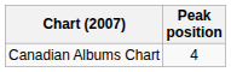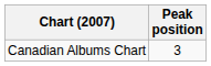 <table class="wikitable">
 <tr>
 <th>Chart (2007)</th>
 <th>Peak<br>position</th>
 </tr>
 <tr>
 <td>Canadian Albums Chart</td>
-<td align="center">4</td>
+<td align="center">3</td>
 </tr>
 </table>
